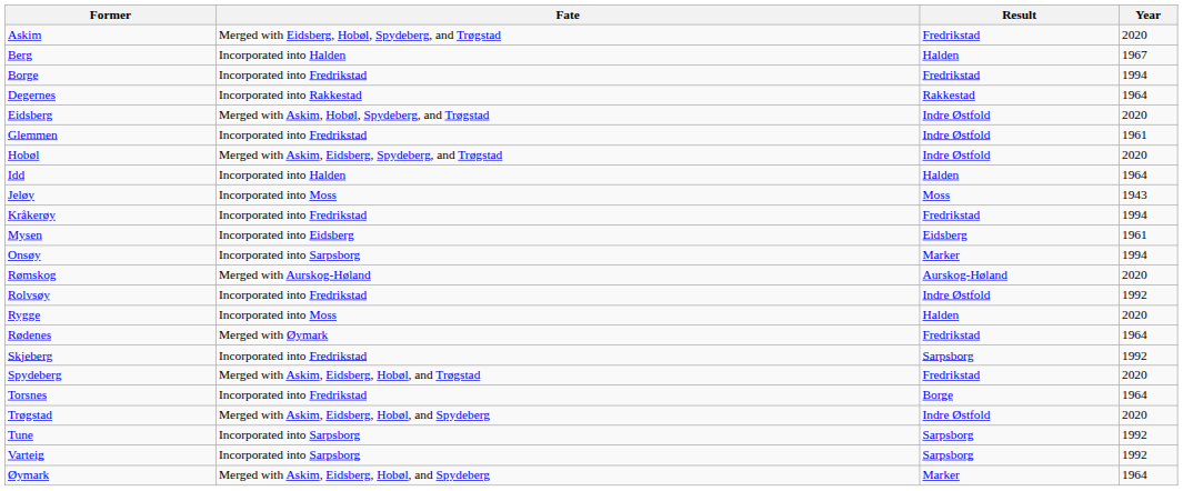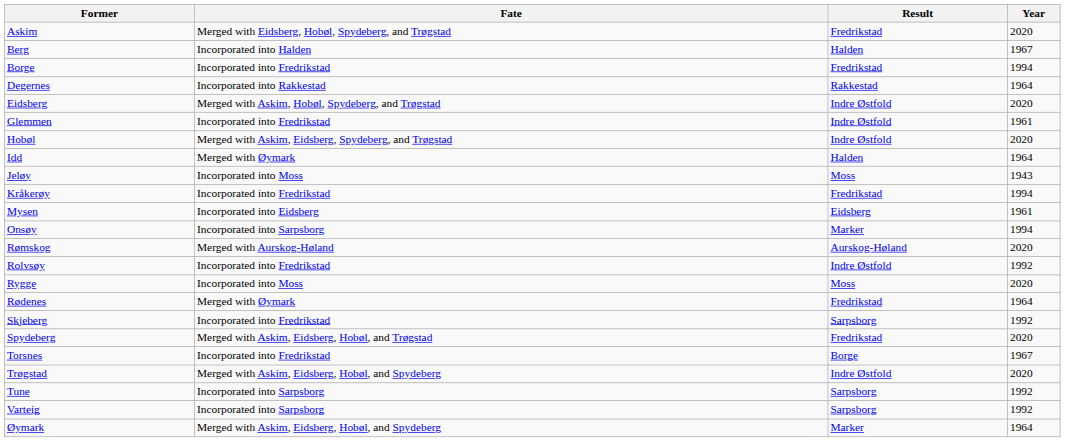 <table class="wikitable sortable" width="75%">
 <tr>
 <th width="18%">Former</th>
 <th width="60%" class="unsortable">Fate</th>
 <th width="17%">Result</th>
 <th width="5%">Year</th>
 </tr>
 <tr>
 <td><a href='#'>Askim</a></td>
 <td>Merged with <a href='#'>Eidsberg</a>, <a href='#'>Hobøl</a>, <a href='#'>Spydeberg</a>, and <a href='#'>Trøgstad</a></td>
 <td><a href='#'>Fredrikstad</a></td>
 <td>2020</td>
 </tr>
 <tr>
 <td><a href='#'>Berg</a></td>
 <td>Incorporated into <a href='#'>Halden</a></td>
 <td><a href='#'>Halden</a></td>
 <td>1967</td>
 </tr>
 <tr>
 <td><a href='#'>Borge</a></td>
 <td>Incorporated into <a href='#'>Fredrikstad</a></td>
 <td><a href='#'>Fredrikstad</a></td>
 <td>1994</td>
 </tr>
 <tr>
 <td><a href='#'>Degernes</a></td>
 <td>Incorporated into <a href='#'>Rakkestad</a></td>
 <td><a href='#'>Rakkestad</a></td>
 <td>1964</td>
 </tr>
 <tr>
 <td><a href='#'>Eidsberg</a></td>
 <td>Merged with <a href='#'>Askim</a>, <a href='#'>Hobøl</a>, <a href='#'>Spydeberg</a>, and <a href='#'>Trøgstad</a></td>
 <td><a href='#'>Indre Østfold</a></td>
 <td>2020</td>
 </tr>
 <tr>
 <td><a href='#'>Glemmen</a></td>
 <td>Incorporated into <a href='#'>Fredrikstad</a></td>
 <td><a href='#'>Indre Østfold</a></td>
 <td>1961</td>
 </tr>
 <tr>
 <td><a href='#'>Hobøl</a></td>
 <td>Merged with <a href='#'>Askim</a>, <a href='#'>Eidsberg</a>, <a href='#'>Spydeberg</a>, and <a href='#'>Trøgstad</a></td>
 <td><a href='#'>Indre Østfold</a></td>
 <td>2020</td>
 </tr>
 <tr>
 <td><a href='#'>Idd</a></td>
-<td>Incorporated into <a href='#'>Halden</a></td>
+<td>Merged with <a href='#'>Øymark</a></td>
 <td><a href='#'>Halden</a></td>
 <td>1964</td>
 </tr>
 <tr>
 <td><a href='#'>Jeløy</a></td>
 <td>Incorporated into <a href='#'>Moss</a></td>
 <td><a href='#'>Moss</a></td>
 <td>1943</td>
 </tr>
 <tr>
 <td><a href='#'>Kråkerøy</a></td>
 <td>Incorporated into <a href='#'>Fredrikstad</a></td>
 <td><a href='#'>Fredrikstad</a></td>
 <td>1994</td>
 </tr>
 <tr>
 <td><a href='#'>Mysen</a></td>
 <td>Incorporated into <a href='#'>Eidsberg</a></td>
 <td><a href='#'>Eidsberg</a></td>
 <td>1961</td>
 </tr>
 <tr>
 <td><a href='#'>Onsøy</a></td>
 <td>Incorporated into <a href='#'>Sarpsborg</a></td>
 <td><a href='#'>Marker</a></td>
 <td>1994</td>
 </tr>
 <tr>
 <td><a href='#'>Rømskog</a></td>
 <td>Merged with <a href='#'>Aurskog-Høland</a></td>
 <td><a href='#'>Aurskog-Høland</a></td>
 <td>2020</td>
 </tr>
 <tr>
 <td><a href='#'>Rolvsøy</a></td>
 <td>Incorporated into <a href='#'>Fredrikstad</a></td>
 <td><a href='#'>Indre Østfold</a></td>
 <td>1992</td>
 </tr>
 <tr>
 <td><a href='#'>Rygge</a></td>
 <td>Incorporated into <a href='#'>Moss</a></td>
-<td><a href='#'>Halden</a></td>
+<td><a href='#'>Moss</a></td>
 <td>2020</td>
 </tr>
 <tr>
 <td><a href='#'>Rødenes</a></td>
 <td>Merged with <a href='#'>Øymark</a></td>
 <td><a href='#'>Fredrikstad</a></td>
 <td>1964</td>
 </tr>
 <tr>
 <td><a href='#'>Skjeberg</a></td>
 <td>Incorporated into <a href='#'>Fredrikstad</a></td>
 <td><a href='#'>Sarpsborg</a></td>
 <td>1992</td>
 </tr>
 <tr>
 <td><a href='#'>Spydeberg</a></td>
 <td>Merged with <a href='#'>Askim</a>, <a href='#'>Eidsberg</a>, <a href='#'>Hobøl</a>, and <a href='#'>Trøgstad</a></td>
 <td><a href='#'>Fredrikstad</a></td>
 <td>2020</td>
 </tr>
 <tr>
 <td><a href='#'>Torsnes</a></td>
 <td>Incorporated into <a href='#'>Fredrikstad</a></td>
 <td><a href='#'>Borge</a></td>
-<td>1964</td>
+<td>1967</td>
 </tr>
 <tr>
 <td><a href='#'>Trøgstad</a></td>
 <td>Merged with <a href='#'>Askim</a>, <a href='#'>Eidsberg</a>, <a href='#'>Hobøl</a>, and <a href='#'>Spydeberg</a></td>
 <td><a href='#'>Indre Østfold</a></td>
 <td>2020</td>
 </tr>
 <tr>
 <td><a href='#'>Tune</a></td>
 <td>Incorporated into <a href='#'>Sarpsborg</a></td>
 <td><a href='#'>Sarpsborg</a></td>
 <td>1992</td>
 </tr>
 <tr>
 <td><a href='#'>Varteig</a></td>
 <td>Incorporated into <a href='#'>Sarpsborg</a></td>
 <td><a href='#'>Sarpsborg</a></td>
 <td>1992</td>
 </tr>
 <tr>
 <td><a href='#'>Øymark</a></td>
 <td>Merged with <a href='#'>Askim</a>, <a href='#'>Eidsberg</a>, <a href='#'>Hobøl</a>, and <a href='#'>Spydeberg</a></td>
 <td><a href='#'>Marker</a></td>
 <td>1964</td>
 </tr>
 </table>
